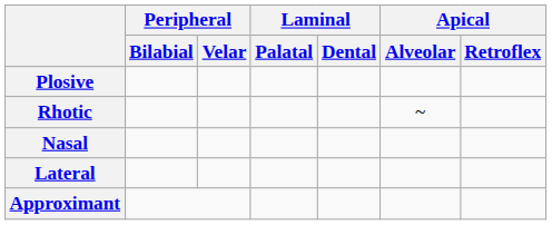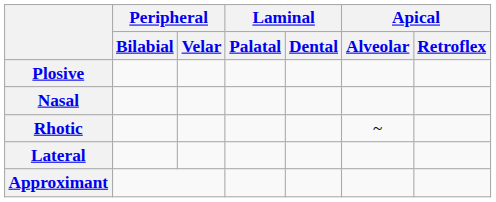 <table class="wikitable" style="text-align: center;">
 <tr>
 <th rowspan="2"></th>
 <th colspan="2"><a href='#'>Peripheral</a></th>
 <th colspan="2"><a href='#'>Laminal</a></th>
 <th colspan="2"><a href='#'>Apical</a></th>
 </tr>
 <tr>
 <th><a href='#'>Bilabial</a></th>
 <th><a href='#'>Velar</a></th>
 <th><a href='#'>Palatal</a></th>
 <th><a href='#'>Dental</a></th>
 <th><a href='#'>Alveolar</a></th>
 <th><a href='#'>Retroflex</a></th>
 </tr>
 <tr>
 <th><a href='#'>Plosive</a></th>
 <td></td>
 <td></td>
 <td></td>
 <td></td>
 <td></td>
 <td></td>
 </tr>
 <tr>
+<th><a href='#'>Nasal</a></th>
+<td></td>
+<td></td>
+<td></td>
+<td></td>
+<td></td>
+<td></td>
+</tr>
+<tr>
 <th><a href='#'>Rhotic</a></th>
 <td></td>
 <td></td>
 <td></td>
 <td></td>
 <td> ~ </td>
-<td></td>
-</tr>
-<tr>
-<th><a href='#'>Nasal</a></th>
-<td></td>
-<td></td>
-<td></td>
-<td></td>
-<td></td>
 <td></td>
 </tr>
 <tr>
 <th><a href='#'>Lateral</a></th>
 <td></td>
 <td></td>
 <td></td>
 <td></td>
 <td></td>
 <td></td>
 </tr>
 <tr>
 <th><a href='#'>Approximant</a></th>
 <td colspan="2"></td>
 <td></td>
 <td></td>
 <td></td>
 <td></td>
 </tr>
 </table>
